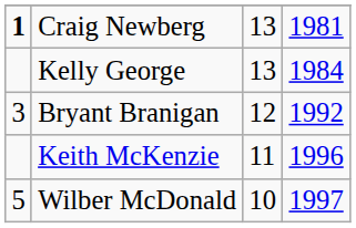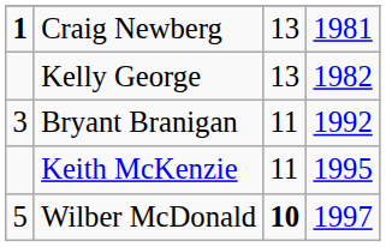 <table class="wikitable">
 <tr>
 </tr>
 <tr>
 <td><strong>1</strong></td>
 <td>Craig Newberg</td>
 <td>13</td>
 <td><a href='#'>1981</a></td>
 </tr>
 <tr>
 <td></td>
 <td>Kelly George</td>
 <td>13</td>
-<td><a href='#'>1984</a></td>
+<td><a href='#'>1982</a></td>
 </tr>
 <tr>
 <td>3</td>
 <td>Bryant Branigan</td>
-<td>12</td>
+<td>11</td>
 <td><a href='#'>1992</a></td>
 </tr>
 <tr>
 <td></td>
 <td><a href='#'>Keith McKenzie</a></td>
 <td>11</td>
-<td><a href='#'>1996</a></td>
+<td><a href='#'>1995</a></td>
 </tr>
 <tr>
 <td>5</td>
 <td>Wilber McDonald</td>
-<td>10</td>
+<td><strong>10</strong></td>
 <td><a href='#'>1997</a></td>
 </tr>
 </table>
